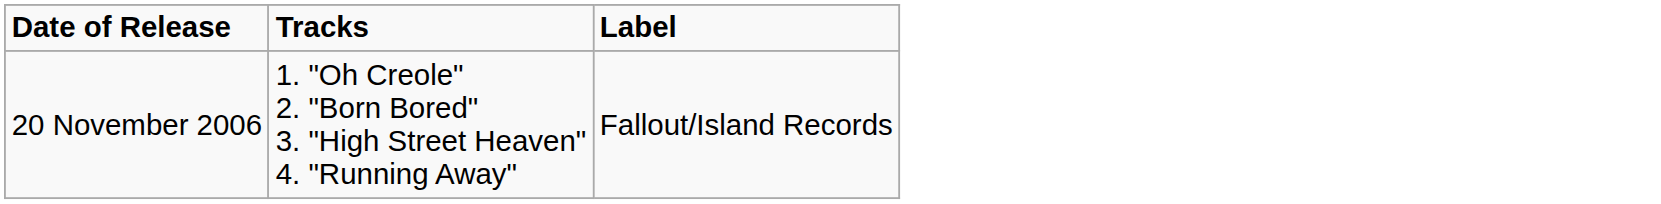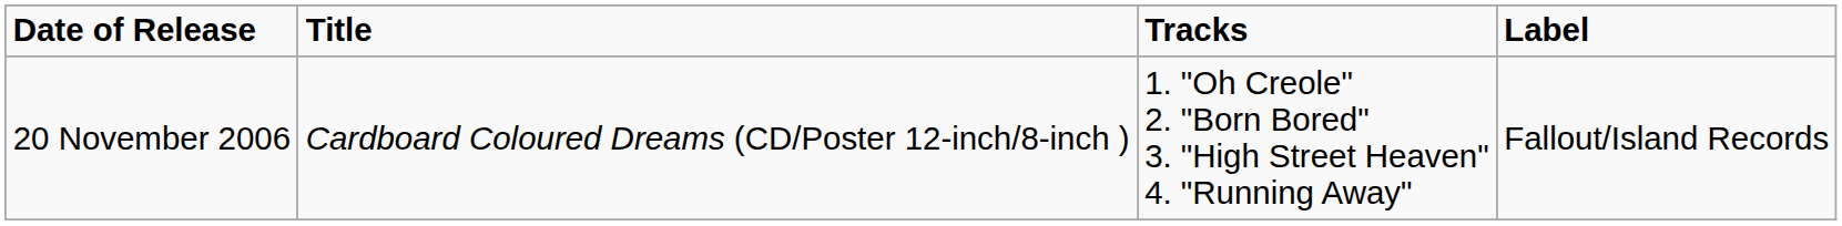 <table class="wikitable">
 <tr>
 <td><strong>Date of Release</strong></td>
+<td><strong>Title</strong></td>
 <td><strong>Tracks</strong></td>
 <td><strong>Label</strong></td>
 </tr>
 <tr>
 <td>20 November 2006</td>
+<td><em>Cardboard Coloured Dreams</em> (CD/Poster 12-inch/8-inch )</td>
 <td>1. "Oh Creole"<br>2. "Born Bored"<br>3. "High Street Heaven"<br>4. "Running Away"</td>
 <td>Fallout/Island Records</td>
 </tr>
 </table>
